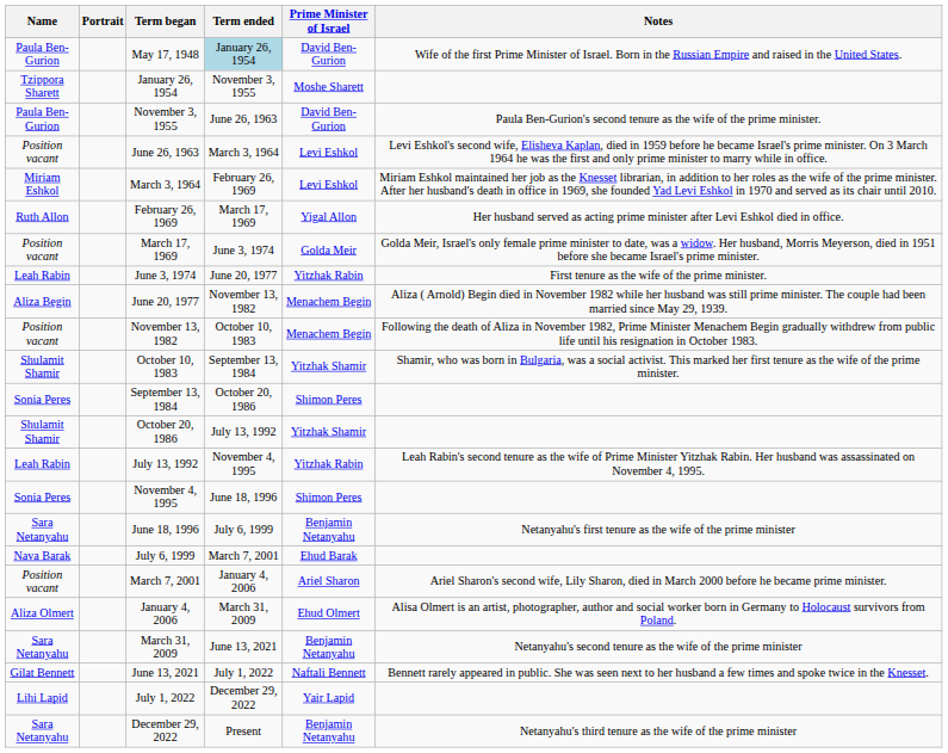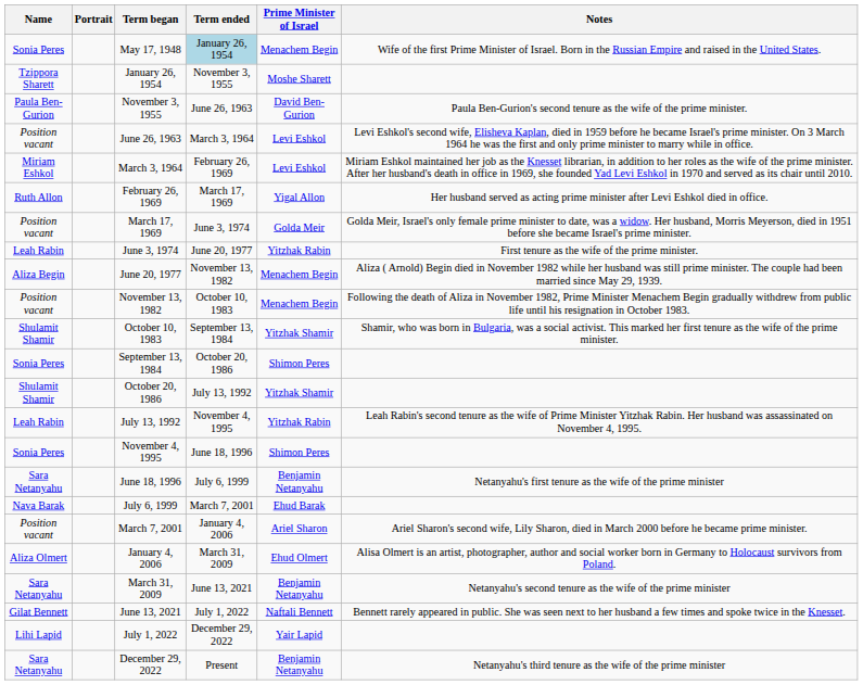 <table class="wikitable" style="text-align:center">
 <tr>
 <th>Name</th>
 <th>Portrait</th>
 <th>Term began</th>
 <th>Term ended</th>
 <th><a href='#'>Prime Minister of Israel</a></th>
 <th>Notes</th>
 </tr>
 <tr>
-<td><a href='#'>Paula Ben-Gurion</a></td>
+<td><a href='#'>Sonia Peres</a></td>
 <td></td>
 <td>May 17, 1948</td>
 <td style="background: lightblue;">January 26, 1954</td>
-<td><a href='#'>David Ben-Gurion</a></td>
+<td><a href='#'>Menachem Begin</a></td>
 <td>Wife of the first Prime Minister of Israel. Born in the <a href='#'>Russian Empire</a> and raised in the <a href='#'>United States</a>.</td>
 </tr>
 <tr>
 <td><a href='#'>Tzippora Sharett</a></td>
 <td></td>
 <td>January 26, 1954</td>
 <td>November 3, 1955</td>
 <td><a href='#'>Moshe Sharett</a></td>
 <td></td>
 </tr>
 <tr>
 <td><a href='#'>Paula Ben-Gurion</a></td>
 <td></td>
 <td>November 3, 1955</td>
 <td>June 26, 1963</td>
 <td><a href='#'>David Ben-Gurion</a></td>
 <td>Paula Ben-Gurion's second tenure as the wife of the prime minister.</td>
 </tr>
 <tr>
 <td><em>Position vacant</em></td>
 <td></td>
 <td>June 26, 1963</td>
 <td>March 3, 1964</td>
 <td><a href='#'>Levi Eshkol</a></td>
 <td>Levi Eshkol's second wife, <a href='#'>Elisheva Kaplan</a>, died in 1959 before he became Israel's prime minister. On 3 March 1964 he was the first and only prime minister to marry while in office.</td>
 </tr>
 <tr>
 <td><a href='#'>Miriam Eshkol</a></td>
 <td></td>
 <td>March 3, 1964</td>
 <td>February 26, 1969</td>
 <td><a href='#'>Levi Eshkol</a></td>
 <td>Miriam Eshkol maintained her job as the <a href='#'>Knesset</a> librarian, in addition to her roles as the wife of the prime minister. After her husband's death in office in 1969, she founded <a href='#'>Yad Levi Eshkol</a> in 1970 and served as its chair until 2010.</td>
 </tr>
 <tr>
 <td><a href='#'>Ruth Allon</a></td>
 <td></td>
 <td>February 26, 1969</td>
 <td>March 17, 1969</td>
 <td><a href='#'>Yigal Allon</a></td>
 <td>Her husband served as acting prime minister after Levi Eshkol died in office.</td>
 </tr>
 <tr>
 <td><em>Position vacant</em></td>
 <td></td>
 <td>March 17, 1969</td>
 <td>June 3, 1974</td>
 <td><a href='#'>Golda Meir</a></td>
 <td>Golda Meir, Israel's only female prime minister to date, was a <a href='#'>widow</a>. Her husband, Morris Meyerson, died in 1951 before she became Israel's prime minister.</td>
 </tr>
 <tr>
 <td><a href='#'>Leah Rabin</a></td>
 <td></td>
 <td>June 3, 1974</td>
 <td>June 20, 1977</td>
 <td><a href='#'>Yitzhak Rabin</a></td>
 <td>First tenure as the wife of the prime minister.</td>
 </tr>
 <tr>
 <td><a href='#'>Aliza Begin</a></td>
 <td></td>
 <td>June 20, 1977</td>
 <td>November 13, 1982</td>
 <td><a href='#'>Menachem Begin</a></td>
 <td>Aliza ( Arnold) Begin died in November 1982 while her husband was still prime minister. The couple had been married since May 29, 1939.</td>
 </tr>
 <tr>
 <td><em>Position vacant</em></td>
 <td></td>
 <td>November 13, 1982</td>
 <td>October 10, 1983</td>
 <td><a href='#'>Menachem Begin</a></td>
 <td>Following the death of Aliza in November 1982, Prime Minister Menachem Begin gradually withdrew from public life until his resignation in October 1983.</td>
 </tr>
 <tr>
 <td><a href='#'>Shulamit Shamir</a></td>
 <td></td>
 <td>October 10, 1983</td>
 <td>September 13, 1984</td>
 <td><a href='#'>Yitzhak Shamir</a></td>
 <td>Shamir, who was born in <a href='#'>Bulgaria</a>, was a social activist. This marked her first tenure as the wife of the prime minister.</td>
 </tr>
 <tr>
 <td><a href='#'>Sonia Peres</a></td>
 <td></td>
 <td>September 13, 1984</td>
 <td>October 20, 1986</td>
 <td><a href='#'>Shimon Peres</a></td>
 <td></td>
 </tr>
 <tr>
 <td><a href='#'>Shulamit Shamir</a></td>
 <td></td>
 <td>October 20, 1986</td>
 <td>July 13, 1992</td>
 <td><a href='#'>Yitzhak Shamir</a></td>
 <td></td>
 </tr>
 <tr>
 <td><a href='#'>Leah Rabin</a></td>
 <td></td>
 <td>July 13, 1992</td>
 <td>November 4, 1995</td>
 <td><a href='#'>Yitzhak Rabin</a></td>
 <td>Leah Rabin's second tenure as the wife of Prime Minister Yitzhak Rabin. Her husband was assassinated on November 4, 1995.</td>
 </tr>
 <tr>
 <td><a href='#'>Sonia Peres</a></td>
 <td></td>
 <td>November 4, 1995</td>
 <td>June 18, 1996</td>
 <td><a href='#'>Shimon Peres</a></td>
 <td></td>
 </tr>
 <tr>
 <td><a href='#'>Sara Netanyahu</a></td>
 <td></td>
 <td>June 18, 1996</td>
 <td>July 6, 1999</td>
 <td><a href='#'>Benjamin Netanyahu</a></td>
 <td>Netanyahu's first tenure as the wife of the prime minister</td>
 </tr>
 <tr>
 <td><a href='#'>Nava Barak</a></td>
 <td></td>
 <td>July 6, 1999</td>
 <td>March 7, 2001</td>
 <td><a href='#'>Ehud Barak</a></td>
 <td></td>
 </tr>
 <tr>
 <td><em>Position vacant</em></td>
 <td></td>
 <td>March 7, 2001</td>
 <td>January 4, 2006</td>
 <td><a href='#'>Ariel Sharon</a></td>
 <td>Ariel Sharon's second wife, Lily Sharon, died in March 2000 before he became prime minister.</td>
 </tr>
 <tr>
 <td><a href='#'>Aliza Olmert</a></td>
 <td></td>
 <td>January 4, 2006</td>
 <td>March 31, 2009</td>
 <td><a href='#'>Ehud Olmert</a></td>
 <td>Alisa Olmert is an artist, photographer, author and social worker born in Germany to <a href='#'>Holocaust</a> survivors from <a href='#'>Poland</a>.</td>
 </tr>
 <tr>
 <td><a href='#'>Sara Netanyahu</a></td>
 <td></td>
 <td>March 31, 2009</td>
 <td>June 13, 2021</td>
 <td><a href='#'>Benjamin Netanyahu</a></td>
 <td>Netanyahu's second tenure as the wife of the prime minister</td>
 </tr>
 <tr>
 <td><a href='#'>Gilat Bennett</a></td>
 <td></td>
 <td>June 13, 2021</td>
 <td>July 1, 2022</td>
 <td><a href='#'>Naftali Bennett</a></td>
 <td>Bennett rarely appeared in public. She was seen next to her husband a few times and spoke twice in the <a href='#'>Knesset</a>.</td>
 </tr>
 <tr>
 <td><a href='#'>Lihi Lapid</a></td>
 <td></td>
 <td>July 1, 2022</td>
 <td>December 29, 2022</td>
 <td><a href='#'>Yair Lapid</a></td>
 <td></td>
 </tr>
 <tr>
 <td><a href='#'>Sara Netanyahu</a></td>
 <td></td>
 <td>December 29, 2022</td>
 <td>Present</td>
 <td><a href='#'>Benjamin Netanyahu</a></td>
 <td>Netanyahu's third tenure as the wife of the prime minister</td>
 </tr>
 </table>
